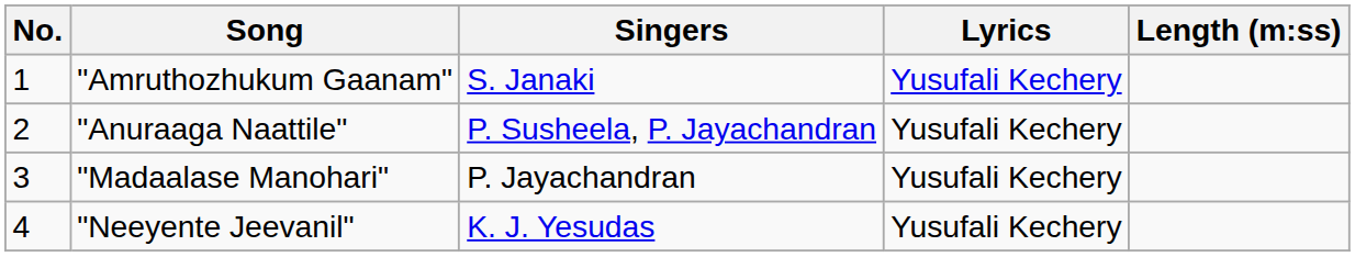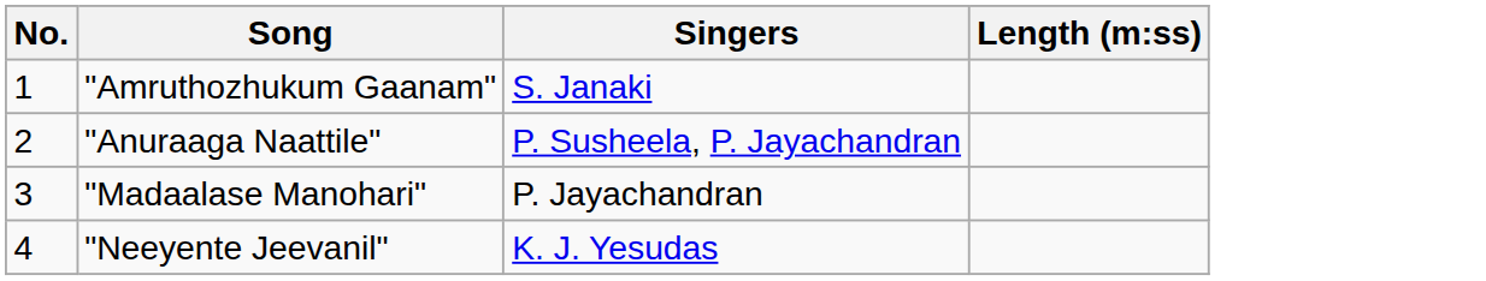 <table class="wikitable" style="font-size:95%;">
 <tr>
 <th>No.</th>
 <th>Song</th>
 <th>Singers</th>
-<th>Lyrics</th>
 <th>Length (m:ss)</th>
 </tr>
 <tr>
 <td>1</td>
 <td>"Amruthozhukum Gaanam"</td>
 <td><a href='#'>S. Janaki</a></td>
-<td><a href='#'>Yusufali Kechery</a></td>
 <td></td>
 </tr>
 <tr>
 <td>2</td>
 <td>"Anuraaga Naattile"</td>
 <td><a href='#'>P. Susheela</a>, <a href='#'>P. Jayachandran</a></td>
-<td>Yusufali Kechery</td>
 <td></td>
 </tr>
 <tr>
 <td>3</td>
 <td>"Madaalase Manohari"</td>
 <td>P. Jayachandran</td>
-<td>Yusufali Kechery</td>
 <td></td>
 </tr>
 <tr>
 <td>4</td>
 <td>"Neeyente Jeevanil"</td>
 <td><a href='#'>K. J. Yesudas</a></td>
-<td>Yusufali Kechery</td>
 <td></td>
 </tr>
 </table>
